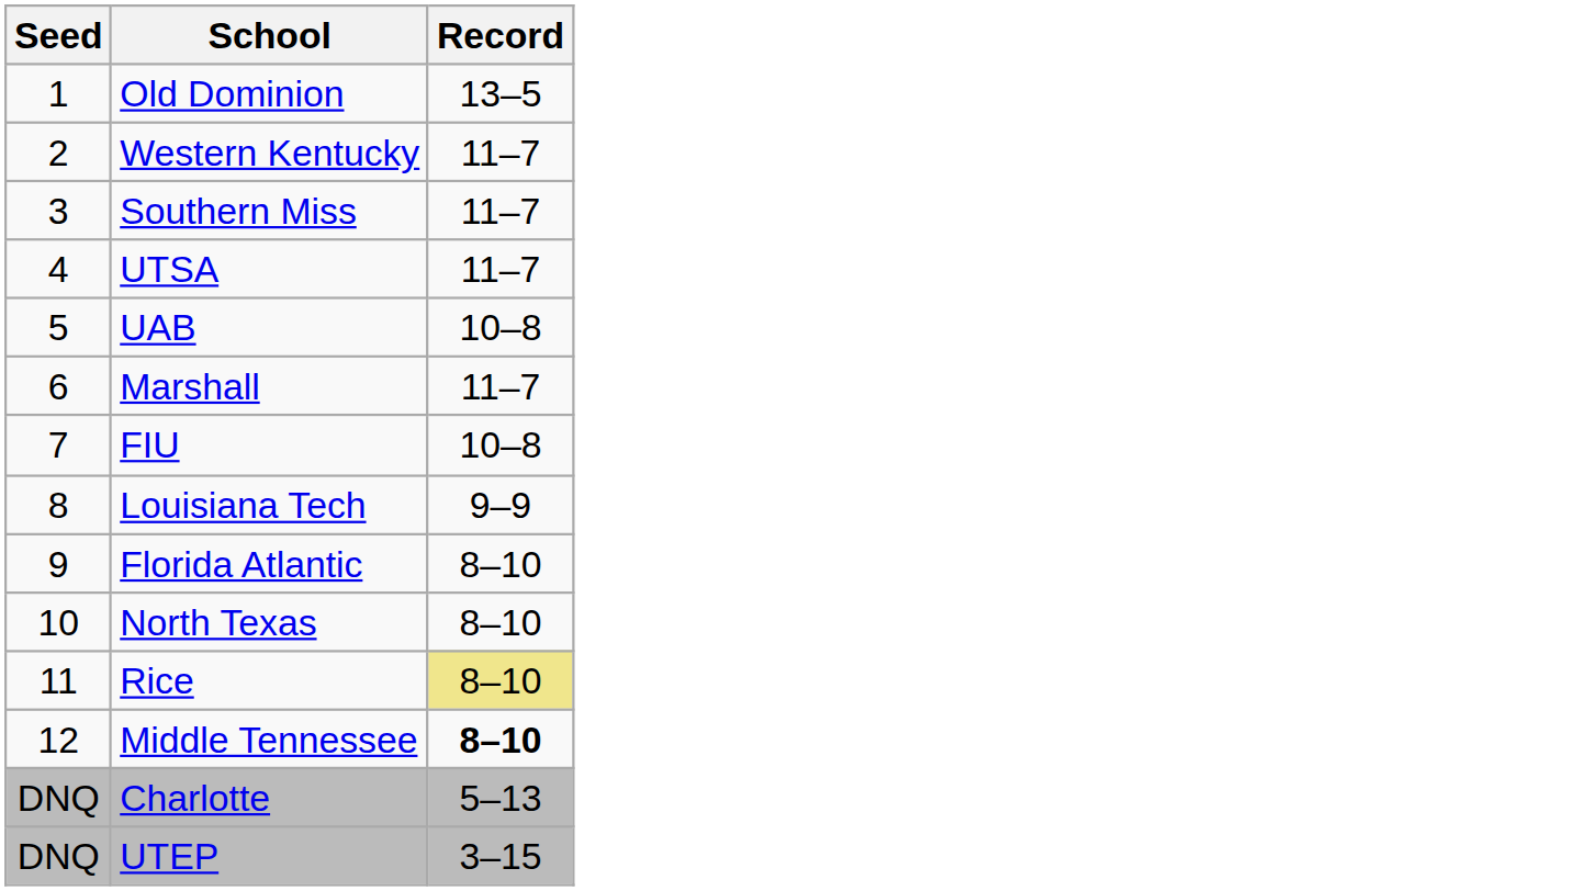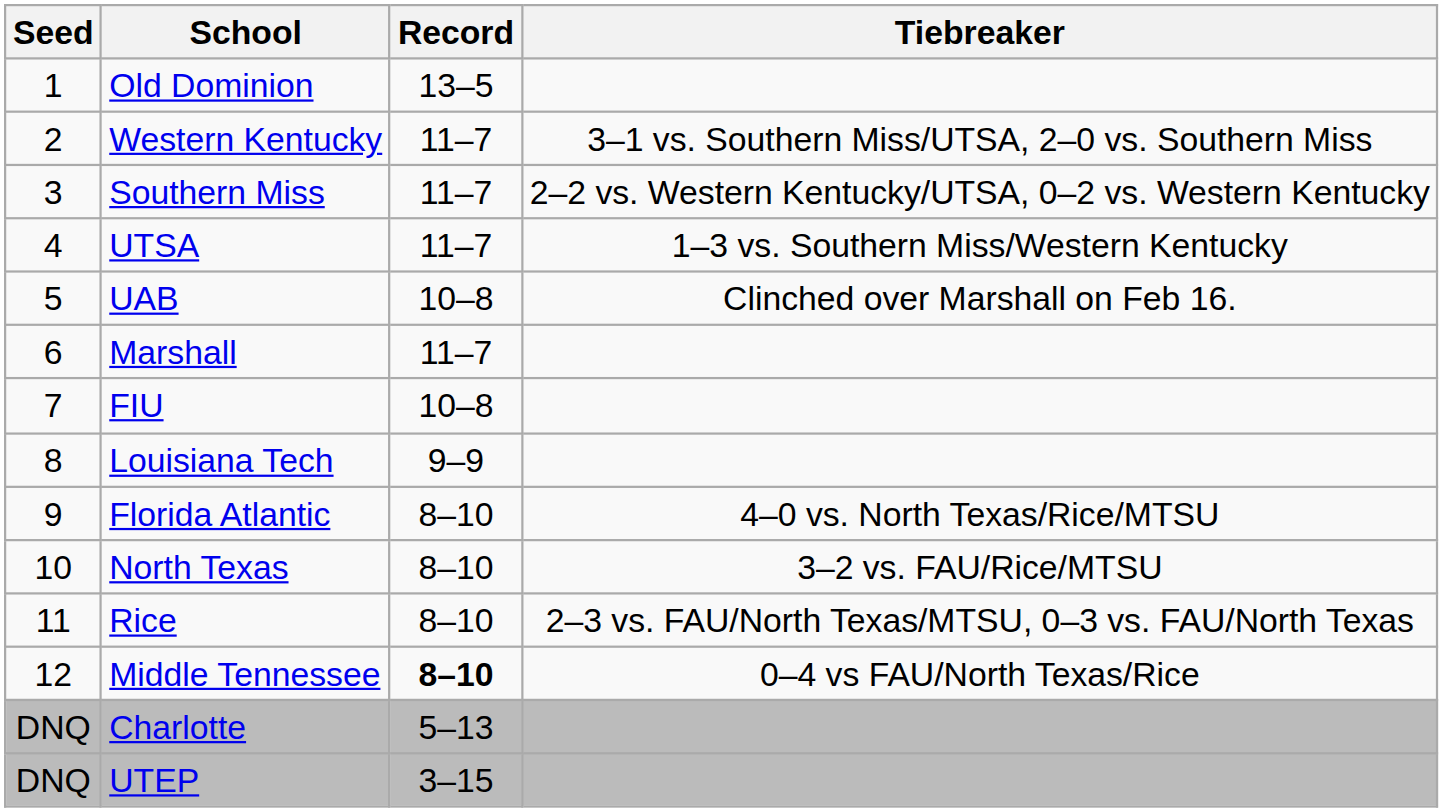 <table class="wikitable" style="white-space:nowrap; font-size:95%; text-align:center">
 <tr>
 <th>Seed</th>
 <th>School</th>
 <th>Record</th>
+<th>Tiebreaker</th>
 </tr>
 <tr>
 <td>1</td>
 <td align=left><a href='#'>Old Dominion</a></td>
 <td>13–5</td>
+<td></td>
 </tr>
 <tr>
 <td>2</td>
 <td align=left><a href='#'>Western Kentucky</a></td>
 <td>11–7</td>
+<td>3–1 vs. Southern Miss/UTSA, 2–0 vs. Southern Miss</td>
 </tr>
 <tr>
 <td>3</td>
 <td align=left><a href='#'>Southern Miss</a></td>
 <td>11–7</td>
+<td>2–2 vs. Western Kentucky/UTSA, 0–2 vs. Western Kentucky</td>
 </tr>
 <tr>
 <td>4</td>
 <td align=left><a href='#'>UTSA</a></td>
 <td>11–7</td>
+<td>1–3 vs. Southern Miss/Western Kentucky</td>
 </tr>
 <tr>
 <td>5</td>
 <td align=left><a href='#'>UAB</a></td>
 <td>10–8</td>
+<td>Clinched over Marshall on Feb 16.</td>
 </tr>
 <tr>
 <td>6</td>
 <td align=left><a href='#'>Marshall</a></td>
 <td>11–7</td>
+<td></td>
 </tr>
 <tr>
 <td>7</td>
 <td align=left><a href='#'>FIU</a></td>
 <td>10–8</td>
+<td></td>
 </tr>
 <tr>
 <td>8</td>
 <td align=left><a href='#'>Louisiana Tech</a></td>
 <td>9–9</td>
+<td></td>
 </tr>
 <tr>
 <td>9</td>
 <td align=left><a href='#'>Florida Atlantic</a></td>
 <td>8–10</td>
+<td>4–0 vs. North Texas/Rice/MTSU</td>
 </tr>
 <tr>
 <td>10</td>
 <td align=left><a href='#'>North Texas</a></td>
 <td>8–10</td>
+<td>3–2 vs. FAU/Rice/MTSU</td>
 </tr>
 <tr>
 <td>11</td>
 <td align=left><a href='#'>Rice</a></td>
-<td style="background: khaki;">8–10</td>
+<td>8–10</td>
+<td>2–3 vs. FAU/North Texas/MTSU, 0–3 vs. FAU/North Texas</td>
 </tr>
 <tr>
 <td>12</td>
 <td align=left><a href='#'>Middle Tennessee</a></td>
 <td><strong>8–10</strong></td>
+<td>0–4 vs FAU/North Texas/Rice</td>
 </tr>
 <tr bgcolor=#bbbbbb>
 <td>DNQ</td>
 <td align=left><a href='#'>Charlotte</a></td>
 <td>5–13</td>
+<td></td>
 </tr>
 <tr bgcolor=#bbbbbb>
 <td>DNQ</td>
 <td align=left><a href='#'>UTEP</a></td>
 <td>3–15</td>
+<td></td>
 </tr>
 </table>
